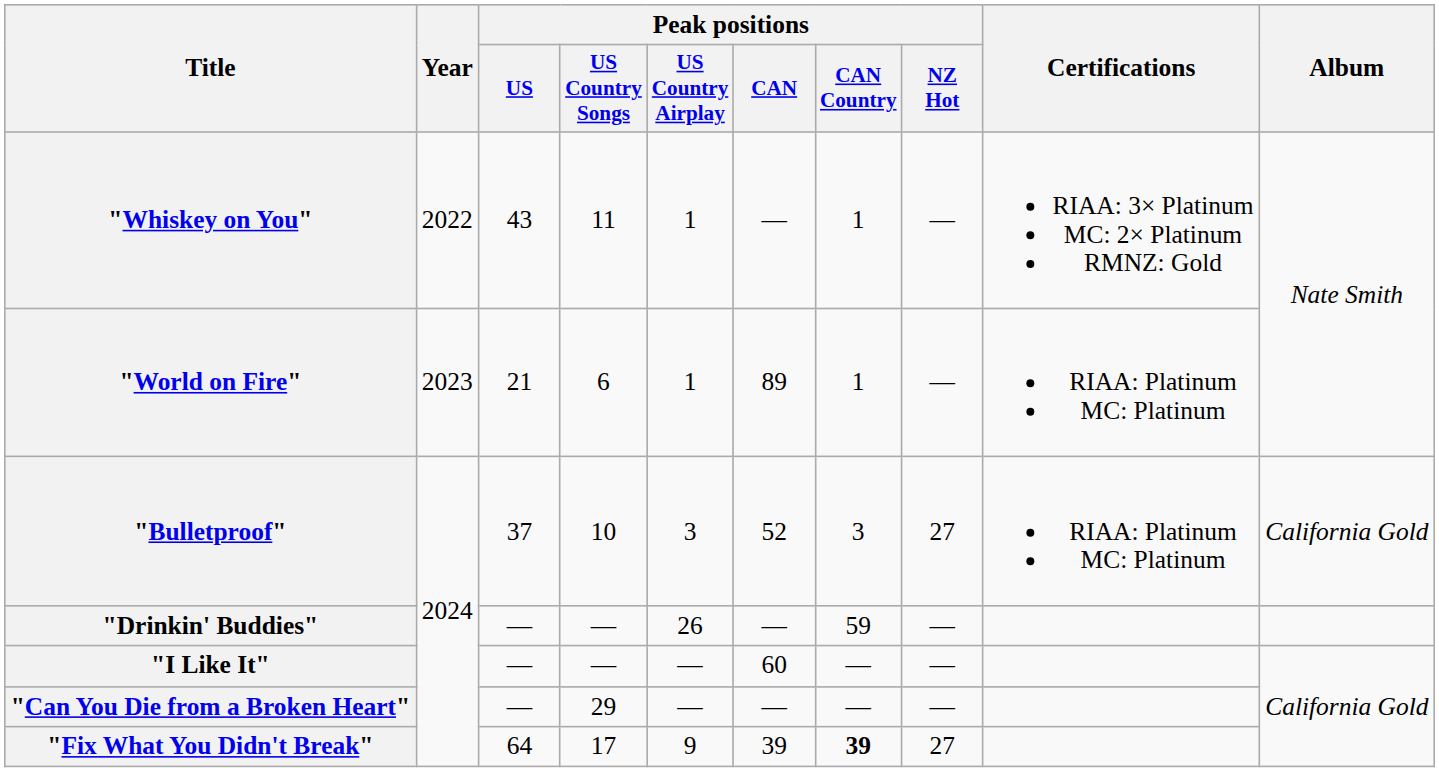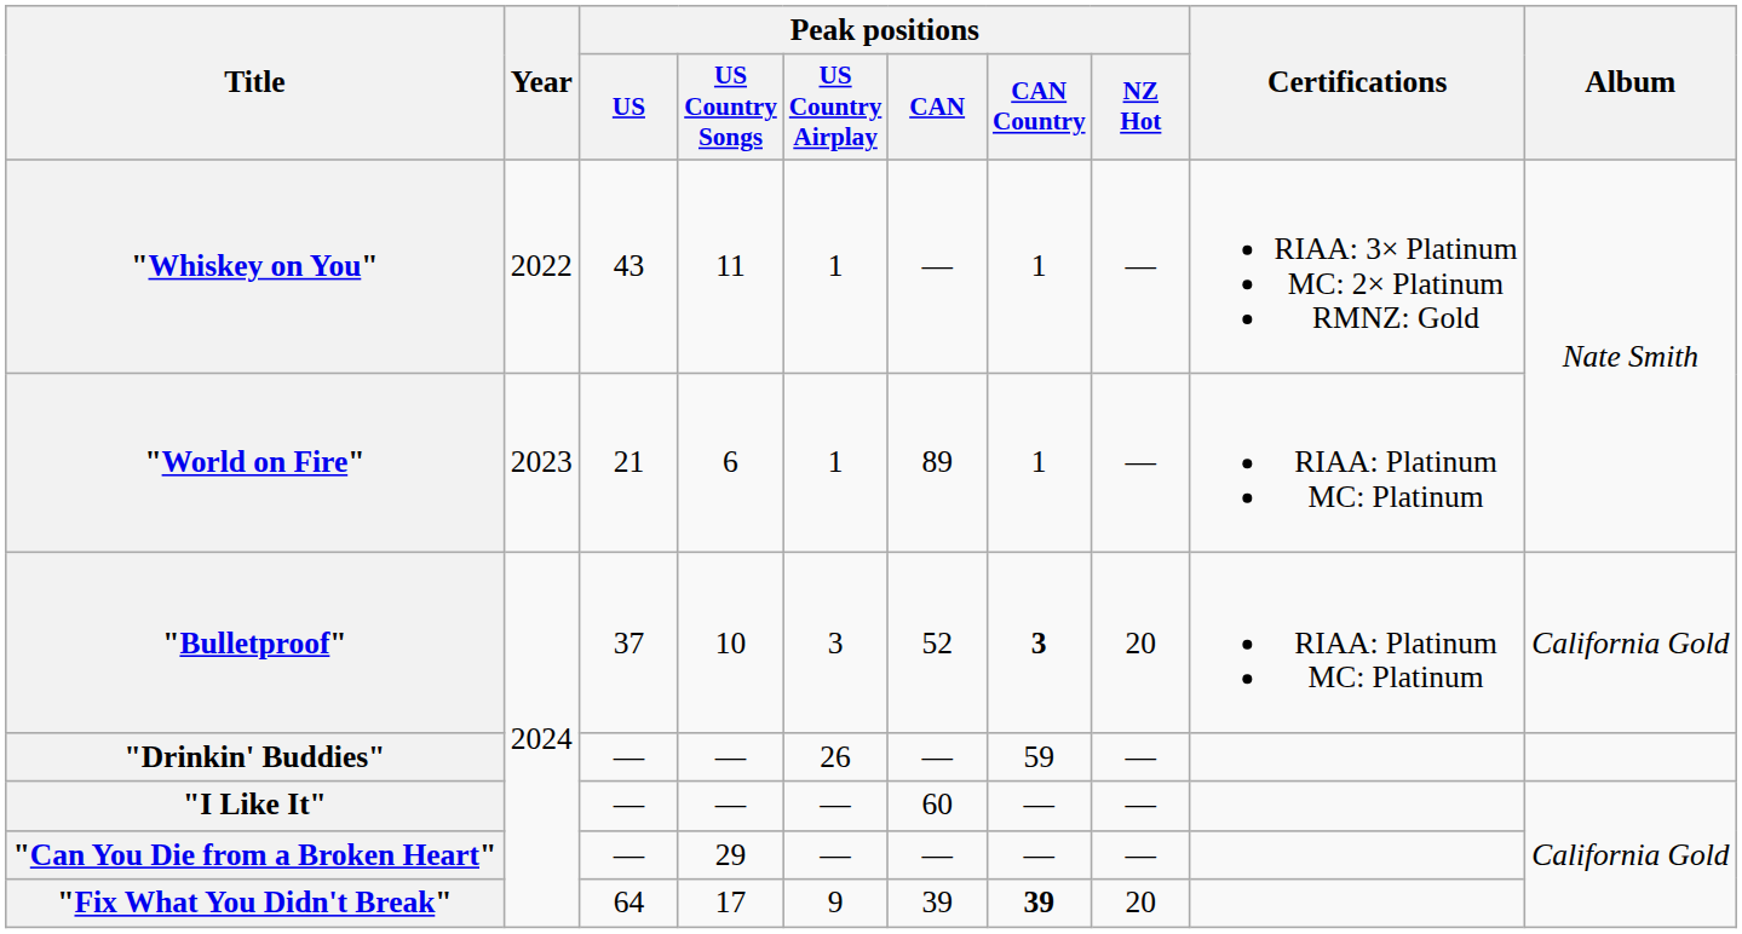 <table class="wikitable plainrowheaders" style="text-align:center;">
 <tr>
 <th scope="col" rowspan="2">Title</th>
 <th scope="col" rowspan="2">Year</th>
 <th scope="col" colspan="6">Peak positions</th>
 <th scope="col" rowspan="2">Certifications</th>
 <th scope="col" rowspan="2">Album</th>
 </tr>
 <tr style="font-size:smaller;">
 <th scope="col" style="width:45px;"><a href='#'>US</a><br></th>
 <th scope="col" style="width:45px;"><a href='#'>US<br>Country<br>Songs</a><br></th>
 <th scope="col" style="width:45px;"><a href='#'>US Country Airplay</a><br></th>
 <th scope="col" style="width:45px;"><a href='#'>CAN</a><br></th>
 <th scope="col" style="width:45px;"><a href='#'>CAN Country</a><br></th>
 <th scope="col" style="width:45px;"><a href='#'>NZ<br>Hot</a><br></th>
 </tr>
 <tr>
 <th scope="row">"<a href='#'>Whiskey on You</a>"</th>
 <td>2022</td>
 <td>43</td>
 <td>11</td>
 <td>1</td>
 <td>—</td>
 <td>1</td>
 <td>—</td>
 <td><br><ul><li>RIAA: 3× Platinum</li><li>MC: 2× Platinum</li><li>RMNZ: Gold</li></ul></td>
 <td rowspan="2"><em>Nate Smith</em></td>
 </tr>
 <tr>
 <th scope="row">"<a href='#'>World on Fire</a>"</th>
 <td>2023</td>
 <td>21</td>
 <td>6</td>
 <td>1</td>
 <td>89</td>
 <td>1</td>
 <td>—</td>
 <td><br><ul><li>RIAA: Platinum</li><li>MC: Platinum</li></ul></td>
 </tr>
 <tr>
 <th scope="row">"<a href='#'>Bulletproof</a>"</th>
 <td rowspan="5">2024</td>
 <td>37</td>
 <td>10</td>
 <td>3</td>
 <td>52</td>
-<td>3</td>
-<td>27</td>
+<td><strong>3</strong></td>
+<td>20</td>
 <td><br><ul><li>RIAA: Platinum</li><li>MC: Platinum</li></ul></td>
 <td><em>California Gold</em></td>
 </tr>
 <tr>
 <th scope="row">"Drinkin' Buddies"<br></th>
 <td>—</td>
 <td>—</td>
 <td>26</td>
 <td>—</td>
 <td>59</td>
 <td>—</td>
 <td></td>
 <td></td>
 </tr>
 <tr>
 <th scope="row">"I Like It"<br></th>
 <td>—</td>
 <td>—</td>
 <td>—</td>
 <td>60</td>
 <td>—</td>
 <td>—</td>
 <td></td>
 <td rowspan="3"><em>California Gold</em></td>
 </tr>
 <tr>
 <th scope="row">"<a href='#'>Can You Die from a Broken Heart</a>"<br></th>
 <td>—</td>
 <td>29</td>
 <td>—</td>
 <td>—</td>
 <td>—</td>
 <td>—</td>
 <td></td>
 </tr>
 <tr>
 <th scope="row">"<a href='#'>Fix What You Didn't Break</a>"</th>
 <td>64</td>
 <td>17</td>
 <td>9</td>
 <td>39</td>
 <td><strong>39</strong></td>
-<td>27</td>
+<td>20</td>
 <td></td>
 </tr>
 </table>
